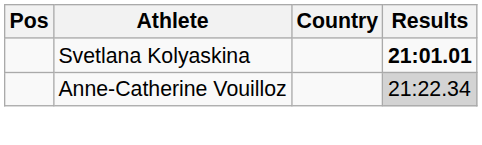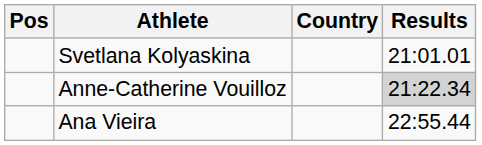 <table class="wikitable">
 <tr>
 <th>Pos</th>
 <th>Athlete</th>
 <th>Country</th>
 <th>Results</th>
 </tr>
 <tr>
 <td align="center"></td>
 <td>Svetlana Kolyaskina</td>
 <td></td>
-<td><strong>21:01.01</strong></td>
+<td>21:01.01</td>
 </tr>
 <tr>
 <td align="center"></td>
 <td>Anne-Catherine Vouilloz</td>
 <td></td>
 <td style="background: lightgrey;">21:22.34</td>
 </tr>
+<tr>
+<td align="center"></td>
+<td>Ana Vieira</td>
+<td></td>
+<td>22:55.44</td>
+</tr>
 </table>
